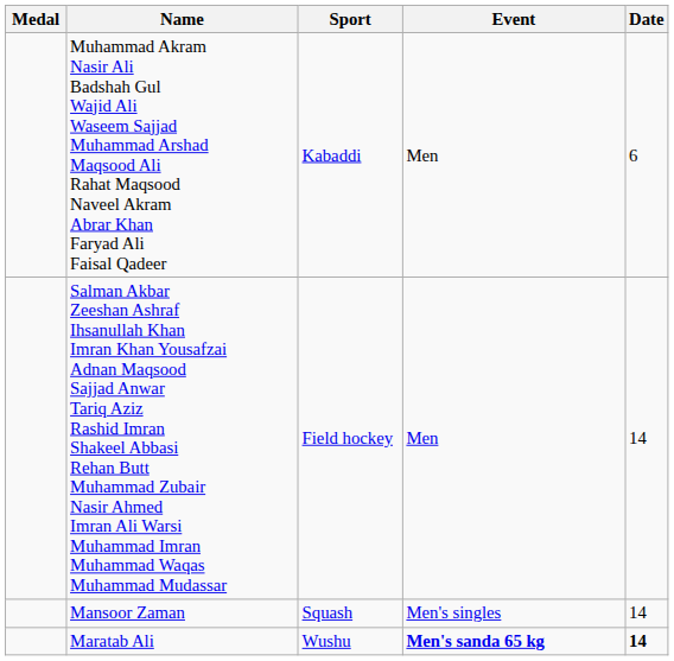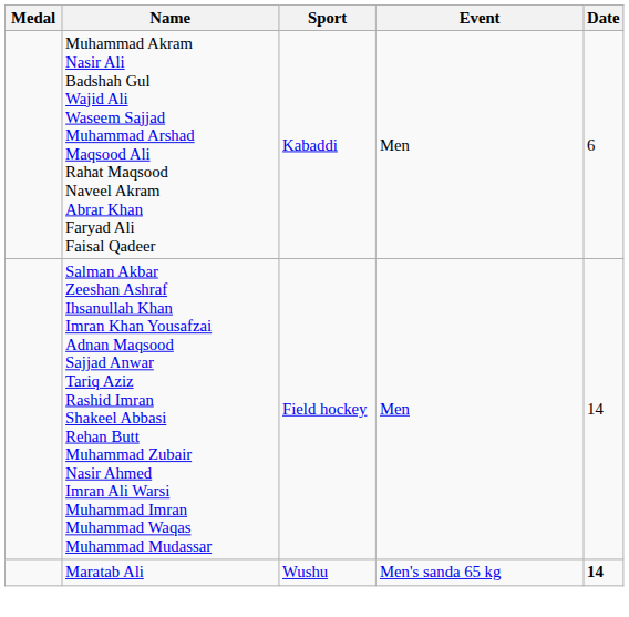 <table class="wikitable sortable" style="font-size:100%">
 <tr>
 <th width="50">Medal</th>
 <th width="250">Name</th>
 <th width="100">Sport</th>
 <th width="250">Event</th>
 <th>Date</th>
 </tr>
 <tr>
 <td></td>
 <td>Muhammad Akram<br><a href='#'>Nasir Ali</a><br>Badshah Gul<br><a href='#'>Wajid Ali</a><br><a href='#'>Waseem Sajjad</a><br><a href='#'>Muhammad Arshad</a><br><a href='#'>Maqsood Ali</a><br>Rahat Maqsood<br>Naveel Akram<br><a href='#'>Abrar Khan</a><br>Faryad Ali<br>Faisal Qadeer</td>
 <td><a href='#'>Kabaddi</a></td>
 <td>Men</td>
 <td>6</td>
 </tr>
 <tr>
 <td></td>
 <td><a href='#'>Salman Akbar</a><br><a href='#'>Zeeshan Ashraf</a><br><a href='#'>Ihsanullah Khan</a><br><a href='#'>Imran Khan Yousafzai</a><br><a href='#'>Adnan Maqsood</a><br><a href='#'>Sajjad Anwar</a><br><a href='#'>Tariq Aziz</a><br><a href='#'>Rashid Imran</a><br><a href='#'>Shakeel Abbasi</a><br><a href='#'>Rehan Butt</a><br><a href='#'>Muhammad Zubair</a><br><a href='#'>Nasir Ahmed</a><br><a href='#'>Imran Ali Warsi</a><br><a href='#'>Muhammad Imran</a><br><a href='#'>Muhammad Waqas</a><br><a href='#'>Muhammad Mudassar</a></td>
 <td><a href='#'>Field hockey</a></td>
 <td><a href='#'>Men</a></td>
 <td>14</td>
 </tr>
 <tr>
 <td></td>
-<td><a href='#'>Mansoor Zaman</a></td>
-<td><a href='#'>Squash</a></td>
-<td><a href='#'>Men's singles</a></td>
-<td>14</td>
-</tr>
-<tr>
-<td></td>
 <td><a href='#'>Maratab Ali</a></td>
 <td><a href='#'>Wushu</a></td>
-<td><strong><a href='#'>Men's sanda 65 kg</a></strong></td>
+<td><a href='#'>Men's sanda 65 kg</a></td>
 <td><strong>14</strong></td>
 </tr>
 </table>
